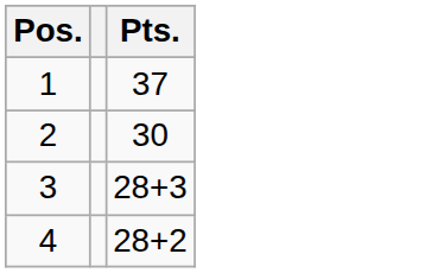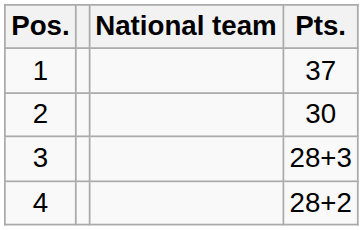 <table class=wikitable>
 <tr>
 <th>Pos.</th>
 <th></th>
+<th>National team</th>
 <th>Pts.</th>
 </tr>
 <tr align=center>
 <td>1</td>
 <td></td>
+<td align=left></td>
 <td>37</td>
 </tr>
 <tr align=center>
 <td>2</td>
 <td></td>
+<td align=left></td>
 <td>30</td>
 </tr>
 <tr align=center>
 <td>3</td>
 <td></td>
+<td align=left></td>
 <td>28+3</td>
 </tr>
 <tr align=center>
 <td>4</td>
 <td></td>
+<td align=left></td>
 <td>28+2</td>
 </tr>
 </table>
